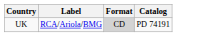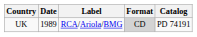 <table class="wikitable" style="font-size:85%;">
 <tr>
 <th>Country</th>
+<th>Date</th>
 <th>Label</th>
 <th>Format</th>
 <th>Catalog</th>
 </tr>
 <tr>
 <td align=center>UK</td>
+<td>1989</td>
 <td><a href='#'>RCA</a>/<a href='#'>Ariola</a>/<a href='#'>BMG</a></td>
 <td align=center style="background: lightgrey;">CD</td>
 <td>PD 74191</td>
 </tr>
 </table>
